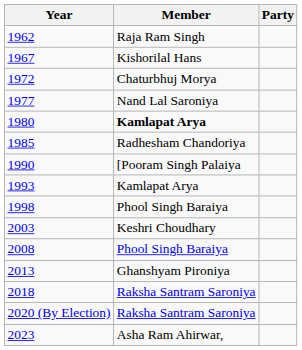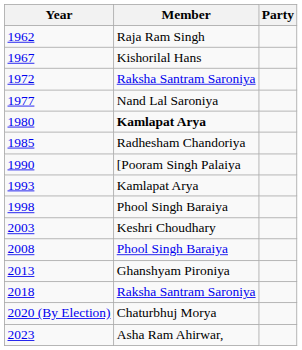 <table class="wikitable sortable">
 <tr>
 <th>Year</th>
 <th>Member</th>
 <th colspan="2">Party</th>
 </tr>
 <tr>
 <td><a href='#'>1962</a></td>
 <td>Raja Ram Singh</td>
 <td></td>
 </tr>
 <tr>
 <td><a href='#'>1967</a></td>
 <td>Kishorilal Hans</td>
 <td></td>
 </tr>
 <tr>
 <td><a href='#'>1972</a></td>
-<td>Chaturbhuj Morya</td>
+<td><a href='#'>Raksha Santram Saroniya</a></td>
 <td></td>
 </tr>
 <tr>
 <td><a href='#'>1977</a></td>
 <td>Nand Lal Saroniya</td>
 <td></td>
 </tr>
 <tr>
 <td><a href='#'>1980</a></td>
 <td><strong>Kamlapat Arya</strong></td>
 <td></td>
 </tr>
 <tr>
 <td><a href='#'>1985</a></td>
 <td>Radhesham Chandoriya</td>
 <td></td>
 </tr>
 <tr>
 <td><a href='#'>1990</a></td>
 <td>[Pooram Singh Palaiya</td>
 <td></td>
 </tr>
 <tr>
 <td><a href='#'>1993</a></td>
 <td>Kamlapat Arya</td>
 <td></td>
 </tr>
 <tr>
 <td><a href='#'>1998</a></td>
 <td>Phool Singh Baraiya</td>
 <td></td>
 </tr>
 <tr>
 <td><a href='#'>2003</a></td>
 <td>Keshri Choudhary</td>
 <td></td>
 </tr>
 <tr>
 <td><a href='#'>2008</a></td>
 <td><a href='#'>Phool Singh Baraiya</a></td>
 <td></td>
 </tr>
 <tr>
 <td><a href='#'>2013</a></td>
 <td>Ghanshyam Pironiya</td>
 <td></td>
 </tr>
 <tr>
 <td><a href='#'>2018</a></td>
 <td><a href='#'>Raksha Santram Saroniya</a></td>
 <td></td>
 </tr>
 <tr>
 <td><a href='#'>2020 (By Election)</a></td>
-<td><a href='#'>Raksha Santram Saroniya</a></td>
+<td>Chaturbhuj Morya</td>
 <td></td>
 </tr>
 <tr>
 <td><a href='#'>2023</a></td>
 <td>Asha Ram Ahirwar,</td>
 <td></td>
 </tr>
 </table>
